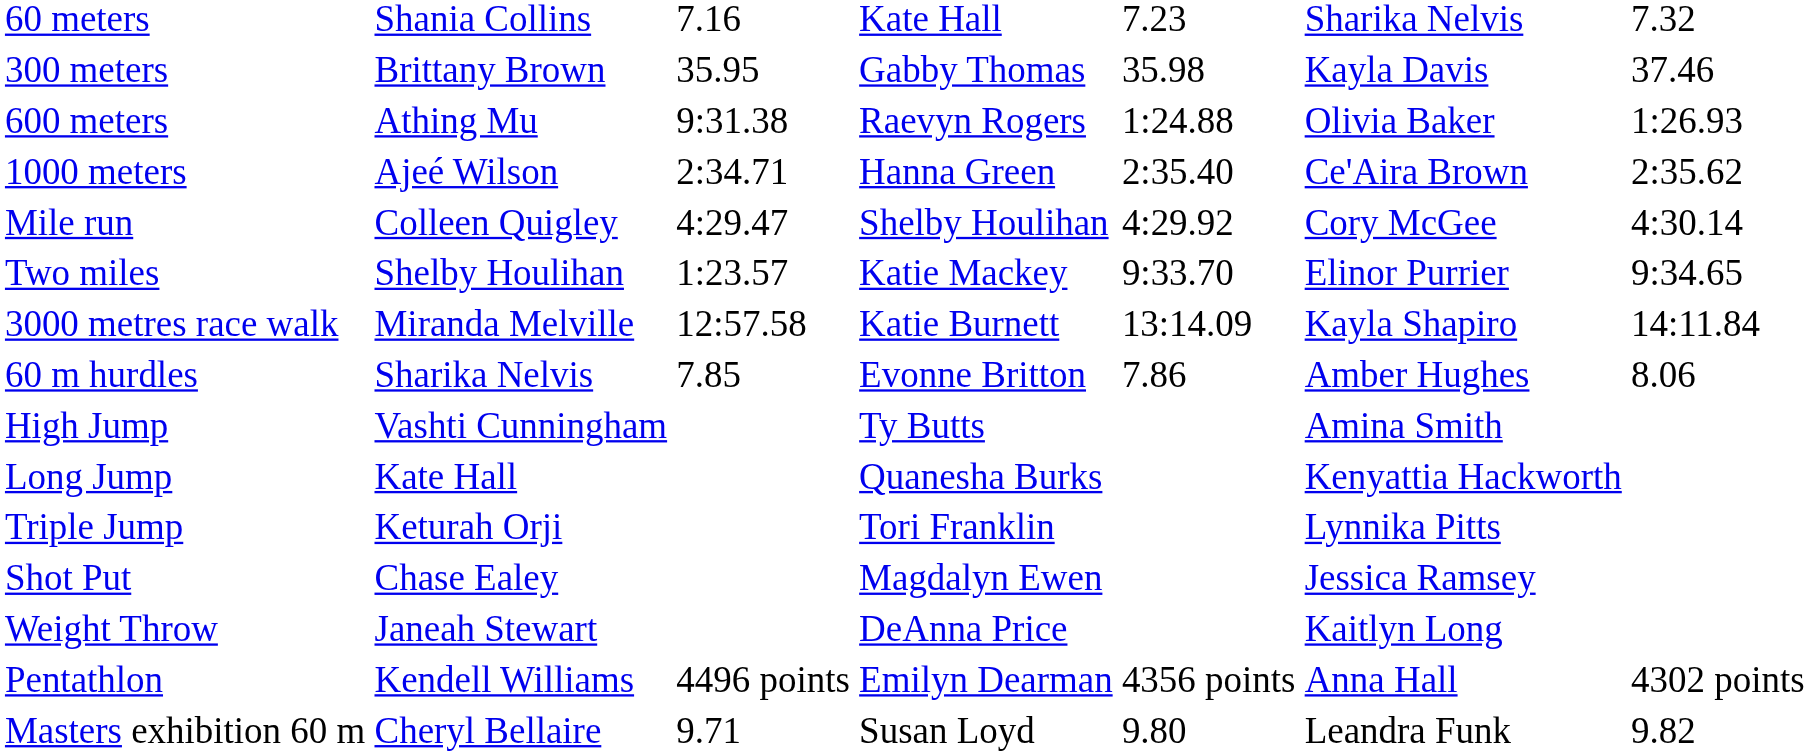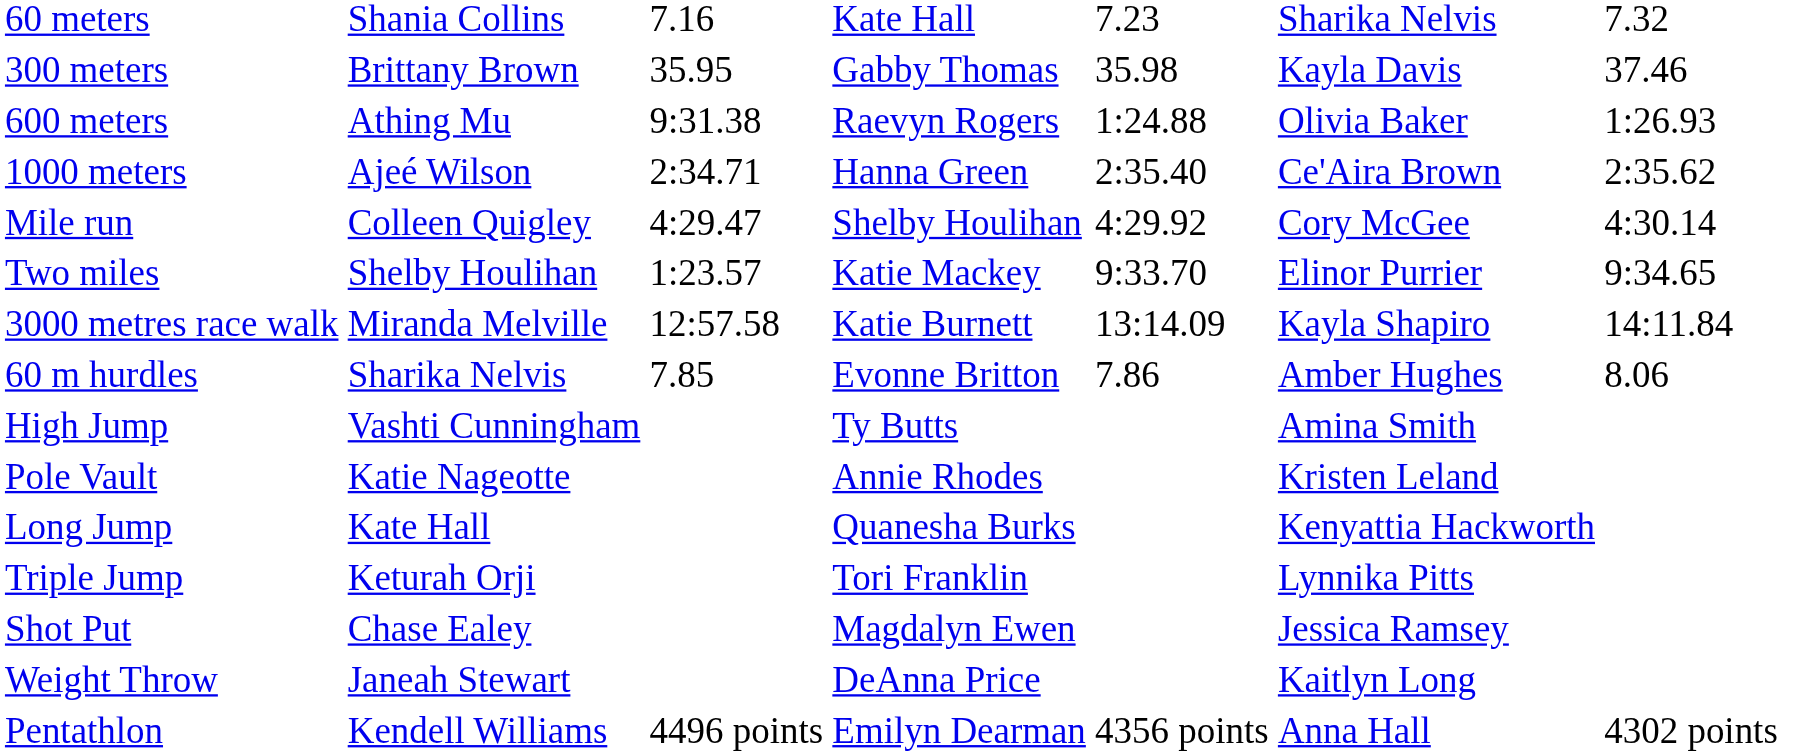 <table>
 <tr>
 <td><a href='#'>60 meters</a></td>
 <td><a href='#'>Shania Collins</a></td>
 <td>7.16</td>
 <td><a href='#'>Kate Hall</a></td>
 <td>7.23</td>
 <td><a href='#'>Sharika Nelvis</a></td>
 <td>7.32</td>
 </tr>
 <tr>
 <td><a href='#'>300 meters</a></td>
 <td><a href='#'>Brittany Brown</a></td>
 <td>35.95 </td>
 <td><a href='#'>Gabby Thomas</a></td>
 <td>35.98</td>
 <td><a href='#'>Kayla Davis</a></td>
 <td>37.46</td>
 </tr>
 <tr>
 <td><a href='#'>600 meters</a></td>
 <td><a href='#'>Athing Mu</a></td>
 <td>9:31.38 </td>
 <td><a href='#'>Raevyn Rogers</a></td>
 <td>1:24.88</td>
 <td><a href='#'>Olivia Baker</a></td>
 <td>1:26.93</td>
 </tr>
 <tr>
 <td><a href='#'>1000 meters</a></td>
 <td><a href='#'>Ajeé Wilson</a></td>
 <td>2:34.71  </td>
 <td><a href='#'>Hanna Green</a></td>
 <td>2:35.40</td>
 <td><a href='#'>Ce'Aira Brown</a></td>
 <td>2:35.62</td>
 </tr>
 <tr>
 <td><a href='#'>Mile run</a></td>
 <td><a href='#'>Colleen Quigley</a></td>
 <td>4:29.47</td>
 <td><a href='#'>Shelby Houlihan</a></td>
 <td>4:29.92</td>
 <td><a href='#'>Cory McGee</a></td>
 <td>4:30.14</td>
 </tr>
 <tr>
 <td><a href='#'>Two miles</a></td>
 <td><a href='#'>Shelby Houlihan</a></td>
 <td>1:23.57  </td>
 <td><a href='#'>Katie Mackey</a></td>
 <td>9:33.70</td>
 <td><a href='#'>Elinor Purrier</a></td>
 <td>9:34.65</td>
 </tr>
 <tr>
 <td><a href='#'>3000 metres race walk</a></td>
 <td><a href='#'>Miranda Melville</a></td>
 <td>12:57.58</td>
 <td><a href='#'>Katie Burnett</a></td>
 <td>13:14.09</td>
 <td><a href='#'>Kayla Shapiro</a></td>
 <td>14:11.84</td>
 </tr>
 <tr>
 <td><a href='#'>60 m hurdles</a></td>
 <td><a href='#'>Sharika Nelvis</a></td>
 <td>7.85 </td>
 <td><a href='#'>Evonne Britton</a></td>
 <td>7.86</td>
 <td><a href='#'>Amber Hughes</a></td>
 <td>8.06</td>
 </tr>
 <tr>
 <td><a href='#'>High Jump</a></td>
 <td><a href='#'>Vashti Cunningham</a></td>
 <td></td>
 <td><a href='#'>Ty Butts</a></td>
 <td></td>
 <td><a href='#'>Amina Smith</a></td>
 <td></td>
 </tr>
 <tr>
+<td><a href='#'>Pole Vault</a></td>
+<td><a href='#'>Katie Nageotte</a></td>
+<td></td>
+<td><a href='#'>Annie Rhodes</a></td>
+<td></td>
+<td><a href='#'>Kristen Leland</a></td>
+<td></td>
+</tr>
+<tr>
 <td><a href='#'>Long Jump</a></td>
 <td><a href='#'>Kate Hall</a></td>
 <td></td>
 <td><a href='#'>Quanesha Burks</a></td>
 <td></td>
 <td><a href='#'>Kenyattia Hackworth</a></td>
 <td></td>
 </tr>
 <tr>
 <td><a href='#'>Triple Jump</a></td>
 <td><a href='#'>Keturah Orji</a></td>
 <td></td>
 <td><a href='#'>Tori Franklin</a></td>
 <td></td>
 <td><a href='#'>Lynnika Pitts</a></td>
 <td></td>
 </tr>
 <tr>
 <td><a href='#'>Shot Put</a></td>
 <td><a href='#'>Chase Ealey</a></td>
 <td></td>
 <td><a href='#'>Magdalyn Ewen</a></td>
 <td></td>
 <td><a href='#'>Jessica Ramsey</a></td>
 <td></td>
 </tr>
 <tr>
 <td><a href='#'>Weight Throw</a></td>
 <td><a href='#'>Janeah Stewart</a></td>
 <td></td>
 <td><a href='#'>DeAnna Price</a></td>
 <td></td>
 <td><a href='#'>Kaitlyn Long</a></td>
 <td></td>
 </tr>
 <tr>
 <td><a href='#'>Pentathlon</a></td>
 <td><a href='#'>Kendell Williams</a></td>
 <td>4496 points</td>
 <td><a href='#'>Emilyn Dearman</a></td>
 <td>4356 points</td>
 <td><a href='#'>Anna Hall</a></td>
 <td>4302 points</td>
 </tr>
-<tr>
-<td><a href='#'>Masters</a> exhibition 60 m</td>
-<td><a href='#'>Cheryl Bellaire</a></td>
-<td>9.71</td>
-<td>Susan Loyd</td>
-<td>9.80</td>
-<td>Leandra Funk</td>
-<td>9.82</td>
-</tr>
 </table>
